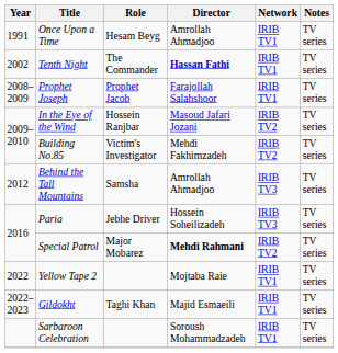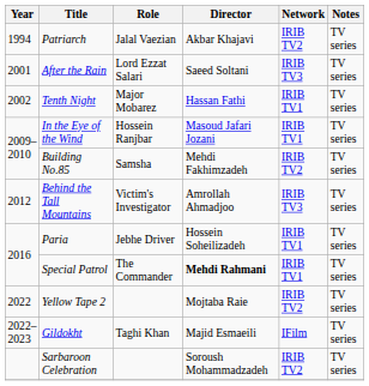 <table class="wikitable" style="width:500px">
 <tr>
 <th width=10>Year</th>
 <th>Title</th>
 <th>Role</th>
 <th>Director</th>
 <th>Network</th>
 <th>Notes</th>
 </tr>
 <tr>
-<td>1991</td>
-<td><em>Once Upon a Time</em></td>
-<td>Hesam Beyg</td>
-<td>Amrollah Ahmadjoo</td>
-<td><a href='#'>IRIB TV1</a></td>
+<td>1994</td>
+<td><em>Patriarch</em></td>
+<td>Jalal Vaezian</td>
+<td>Akbar Khajavi</td>
+<td><a href='#'>IRIB TV2</a></td>
+<td>TV series</td>
+</tr>
+<tr>
+<td>2001</td>
+<td><em><a href='#'>After the Rain</a></em></td>
+<td>Lord Ezzat Salari</td>
+<td>Saeed Soltani</td>
+<td><a href='#'>IRIB TV3</a></td>
 <td>TV series</td>
 </tr>
 <tr>
 <td>2002</td>
 <td><em><a href='#'>Tenth Night</a></em></td>
-<td>The Commander</td>
-<td><strong><a href='#'>Hassan Fathi</a></strong></td>
-<td><a href='#'>IRIB TV1</a></td>
-<td>TV series</td>
-</tr>
-<tr>
-<td>2008–2009</td>
-<td><em><a href='#'>Prophet Joseph</a></em></td>
-<td><a href='#'>Prophet Jacob</a></td>
-<td><a href='#'>Farajollah Salahshoor</a></td>
+<td>Major Mobarez</td>
+<td><a href='#'>Hassan Fathi</a></td>
 <td><a href='#'>IRIB TV1</a></td>
 <td>TV series</td>
 </tr>
 <tr>
 <td rowspan="2">2009–2010</td>
 <td><em><a href='#'>In the Eye of the Wind</a></em></td>
 <td>Hossein Ranjbar</td>
 <td><a href='#'>Masoud Jafari Jozani</a></td>
-<td><a href='#'>IRIB TV2</a></td>
+<td><a href='#'>IRIB TV1</a></td>
 <td>TV series</td>
 </tr>
 <tr>
 <td><em>Building No.85</em></td>
-<td>Victim's Investigator</td>
+<td>Samsha</td>
 <td>Mehdi Fakhimzadeh</td>
 <td><a href='#'>IRIB TV2</a></td>
 <td>TV series</td>
 </tr>
 <tr>
 <td>2012</td>
 <td><em><a href='#'>Behind the Tall Mountains</a></em></td>
-<td>Samsha</td>
+<td>Victim's Investigator</td>
 <td>Amrollah Ahmadjoo</td>
 <td><a href='#'>IRIB TV3</a></td>
 <td>TV series</td>
 </tr>
 <tr>
 <td rowspan="2">2016</td>
 <td><em>Paria</em></td>
 <td>Jebhe Driver</td>
 <td>Hossein Soheilizadeh</td>
-<td><a href='#'>IRIB TV3</a></td>
+<td><a href='#'>IRIB TV1</a></td>
 <td>TV series</td>
 </tr>
 <tr>
 <td><em>Special Patrol </em></td>
-<td>Major Mobarez</td>
+<td>The Commander</td>
 <td><strong>Mehdi Rahmani</strong></td>
-<td><a href='#'>IRIB TV2</a></td>
+<td><a href='#'>IRIB TV1</a></td>
 <td>TV series</td>
 </tr>
 <tr>
 <td>2022</td>
 <td><em>Yellow Tape 2</em></td>
 <td></td>
 <td>Mojtaba Raie</td>
-<td><a href='#'>IRIB TV1</a></td>
+<td><a href='#'>IRIB TV2</a></td>
 <td>TV series</td>
 </tr>
 <tr>
 <td>2022–2023</td>
 <td><em><a href='#'>Gildokht</a></em></td>
 <td>Taghi Khan</td>
 <td>Majid Esmaeili</td>
-<td><a href='#'>IRIB TV1</a></td>
+<td><a href='#'>IFilm</a></td>
 <td>TV series</td>
 </tr>
 <tr>
 <td></td>
 <td><em>Sarbaroon Celebration</em></td>
 <td></td>
 <td>Soroush Mohammadzadeh</td>
-<td><a href='#'>IRIB TV1</a></td>
+<td><a href='#'>IRIB TV2</a></td>
 <td>TV series</td>
 </tr>
 <tr>
 </tr>
 </table>
